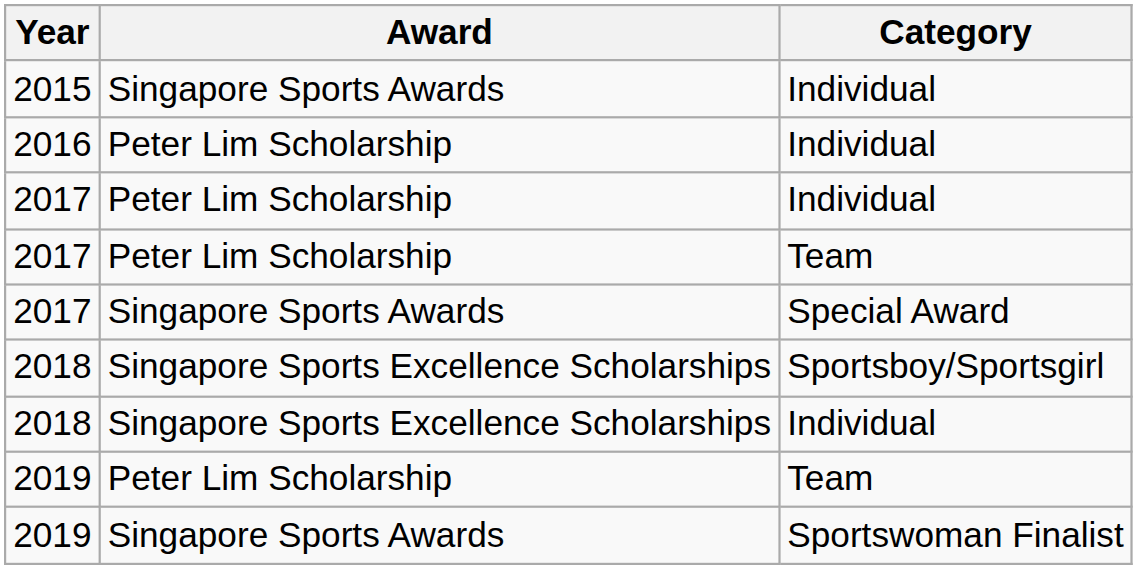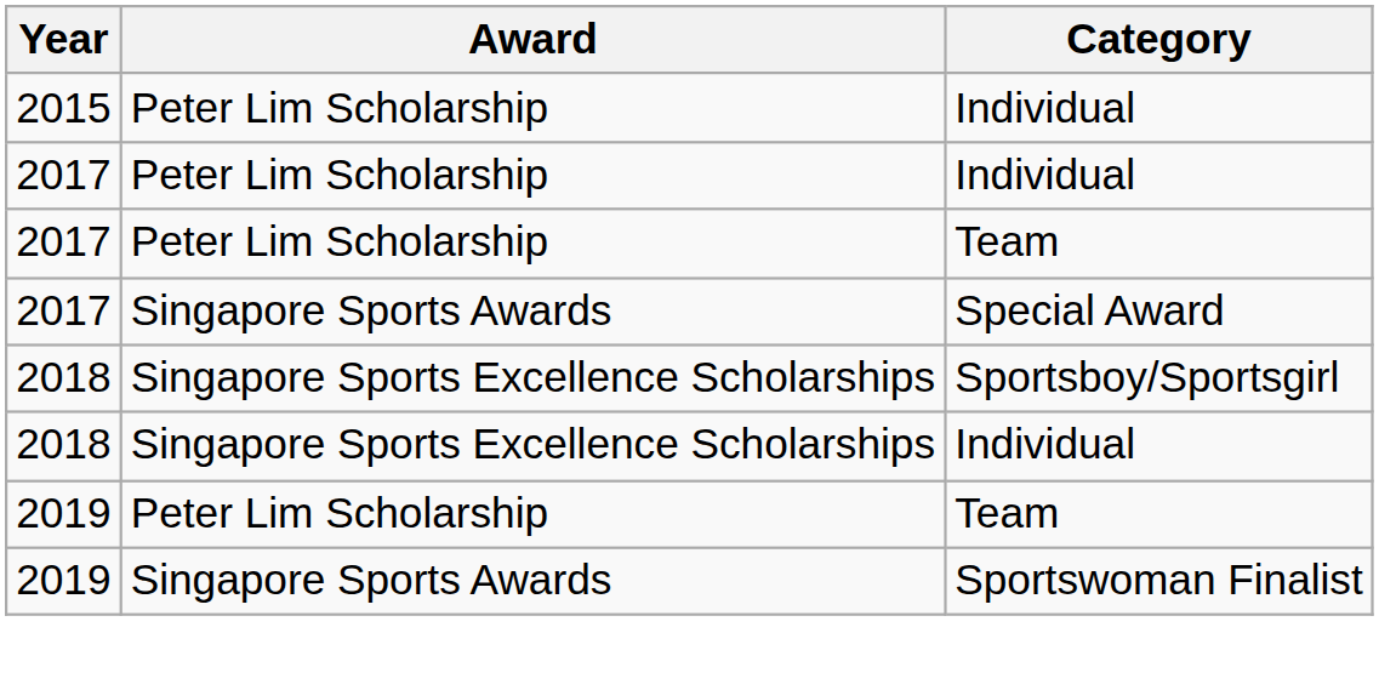 <table class="wikitable">
 <tr>
 <th>Year</th>
 <th>Award</th>
 <th>Category</th>
 </tr>
 <tr>
 <td>2015</td>
-<td>Singapore Sports Awards</td>
-<td>Individual</td>
-</tr>
-<tr>
-<td>2016</td>
 <td>Peter Lim Scholarship</td>
 <td>Individual</td>
 </tr>
 <tr>
 <td>2017</td>
 <td>Peter Lim Scholarship</td>
 <td>Individual</td>
 </tr>
 <tr>
 <td>2017</td>
 <td>Peter Lim Scholarship</td>
 <td>Team</td>
 </tr>
 <tr>
 <td>2017</td>
 <td>Singapore Sports Awards</td>
 <td>Special Award</td>
 </tr>
 <tr>
 <td>2018</td>
 <td>Singapore Sports Excellence Scholarships</td>
 <td>Sportsboy/Sportsgirl</td>
 </tr>
 <tr>
 <td>2018</td>
 <td>Singapore Sports Excellence Scholarships</td>
 <td>Individual</td>
 </tr>
 <tr>
 <td>2019</td>
 <td>Peter Lim Scholarship</td>
 <td>Team</td>
 </tr>
 <tr>
 <td>2019</td>
 <td>Singapore Sports Awards</td>
 <td>Sportswoman Finalist</td>
 </tr>
 </table>
